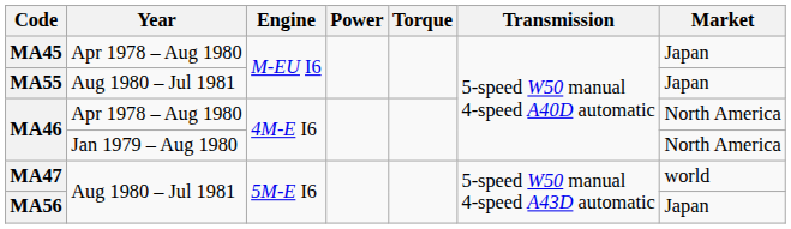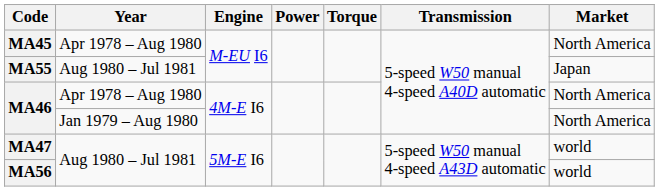 <table class=wikitable>
 <tr>
 <th>Code</th>
 <th>Year</th>
 <th>Engine</th>
 <th>Power</th>
 <th>Torque</th>
 <th>Transmission</th>
 <th>Market</th>
 </tr>
 <tr>
 <th>MA45</th>
 <td>Apr 1978 – Aug 1980</td>
 <td rowspan=2> <em><a href='#'>M-EU</a></em> <a href='#'>I6</a></td>
 <td rowspan=2></td>
 <td rowspan=2></td>
 <td rowspan=4>5-speed <em><a href='#'>W50</a></em> manual<br>4-speed <em><a href='#'>A40D</a></em> automatic</td>
-<td>Japan</td>
+<td>North America</td>
 </tr>
 <tr>
 <th>MA55</th>
 <td>Aug 1980 – Jul 1981</td>
 <td>Japan</td>
 </tr>
 <tr>
 <th rowspan=2>MA46</th>
 <td>Apr 1978 – Aug 1980</td>
 <td rowspan=2> <em><a href='#'>4M-E</a></em> I6</td>
 <td rowspan=2><br></td>
 <td rowspan=2></td>
 <td>North America</td>
 </tr>
 <tr>
 <td>Jan 1979 – Aug 1980</td>
 <td>North America</td>
 </tr>
 <tr>
 <th>MA47</th>
 <td rowspan=3>Aug 1980 – Jul 1981</td>
 <td rowspan=3> <em><a href='#'>5M-E</a></em> I6</td>
 <td rowspan=3></td>
 <td rowspan=3></td>
 <td rowspan=3>5-speed <em><a href='#'>W50</a></em> manual<br>4-speed <em><a href='#'>A43D</a></em> automatic</td>
 <td>world</td>
 </tr>
 <tr>
 <th>MA56</th>
-<td>Japan</td>
+<td>world</td>
 </tr>
 </table>
